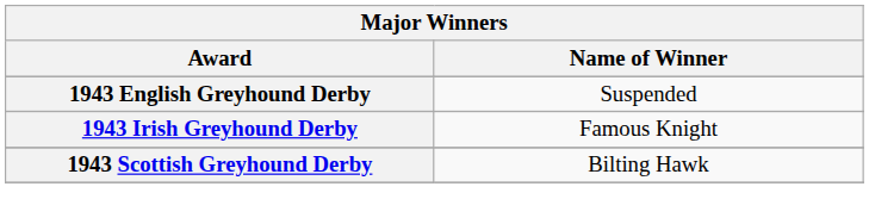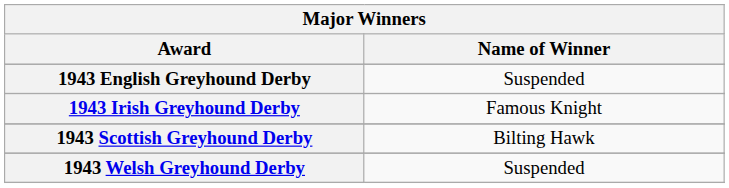 <table class="wikitable">
 <tr>
 <th colspan="2">Major Winners</th>
 </tr>
 <tr>
 <th width=300>Award</th>
 <th width=300>Name of Winner</th>
 </tr>
 <tr>
 </tr>
 <tr align=center>
 <th>1943 English Greyhound Derby</th>
 <td>Suspended</td>
 </tr>
 <tr>
 </tr>
 <tr align=center>
 <th><a href='#'>1943 Irish Greyhound Derby</a></th>
 <td>Famous Knight</td>
 </tr>
 <tr>
 </tr>
 <tr align=center>
 <th>1943 <a href='#'>Scottish Greyhound Derby</a></th>
 <td>Bilting Hawk</td>
 </tr>
 <tr>
 </tr>
+<tr align=center>
+<th>1943 <a href='#'>Welsh Greyhound Derby</a></th>
+<td>Suspended</td>
+</tr>
 <tr>
 </tr>
 </table>
